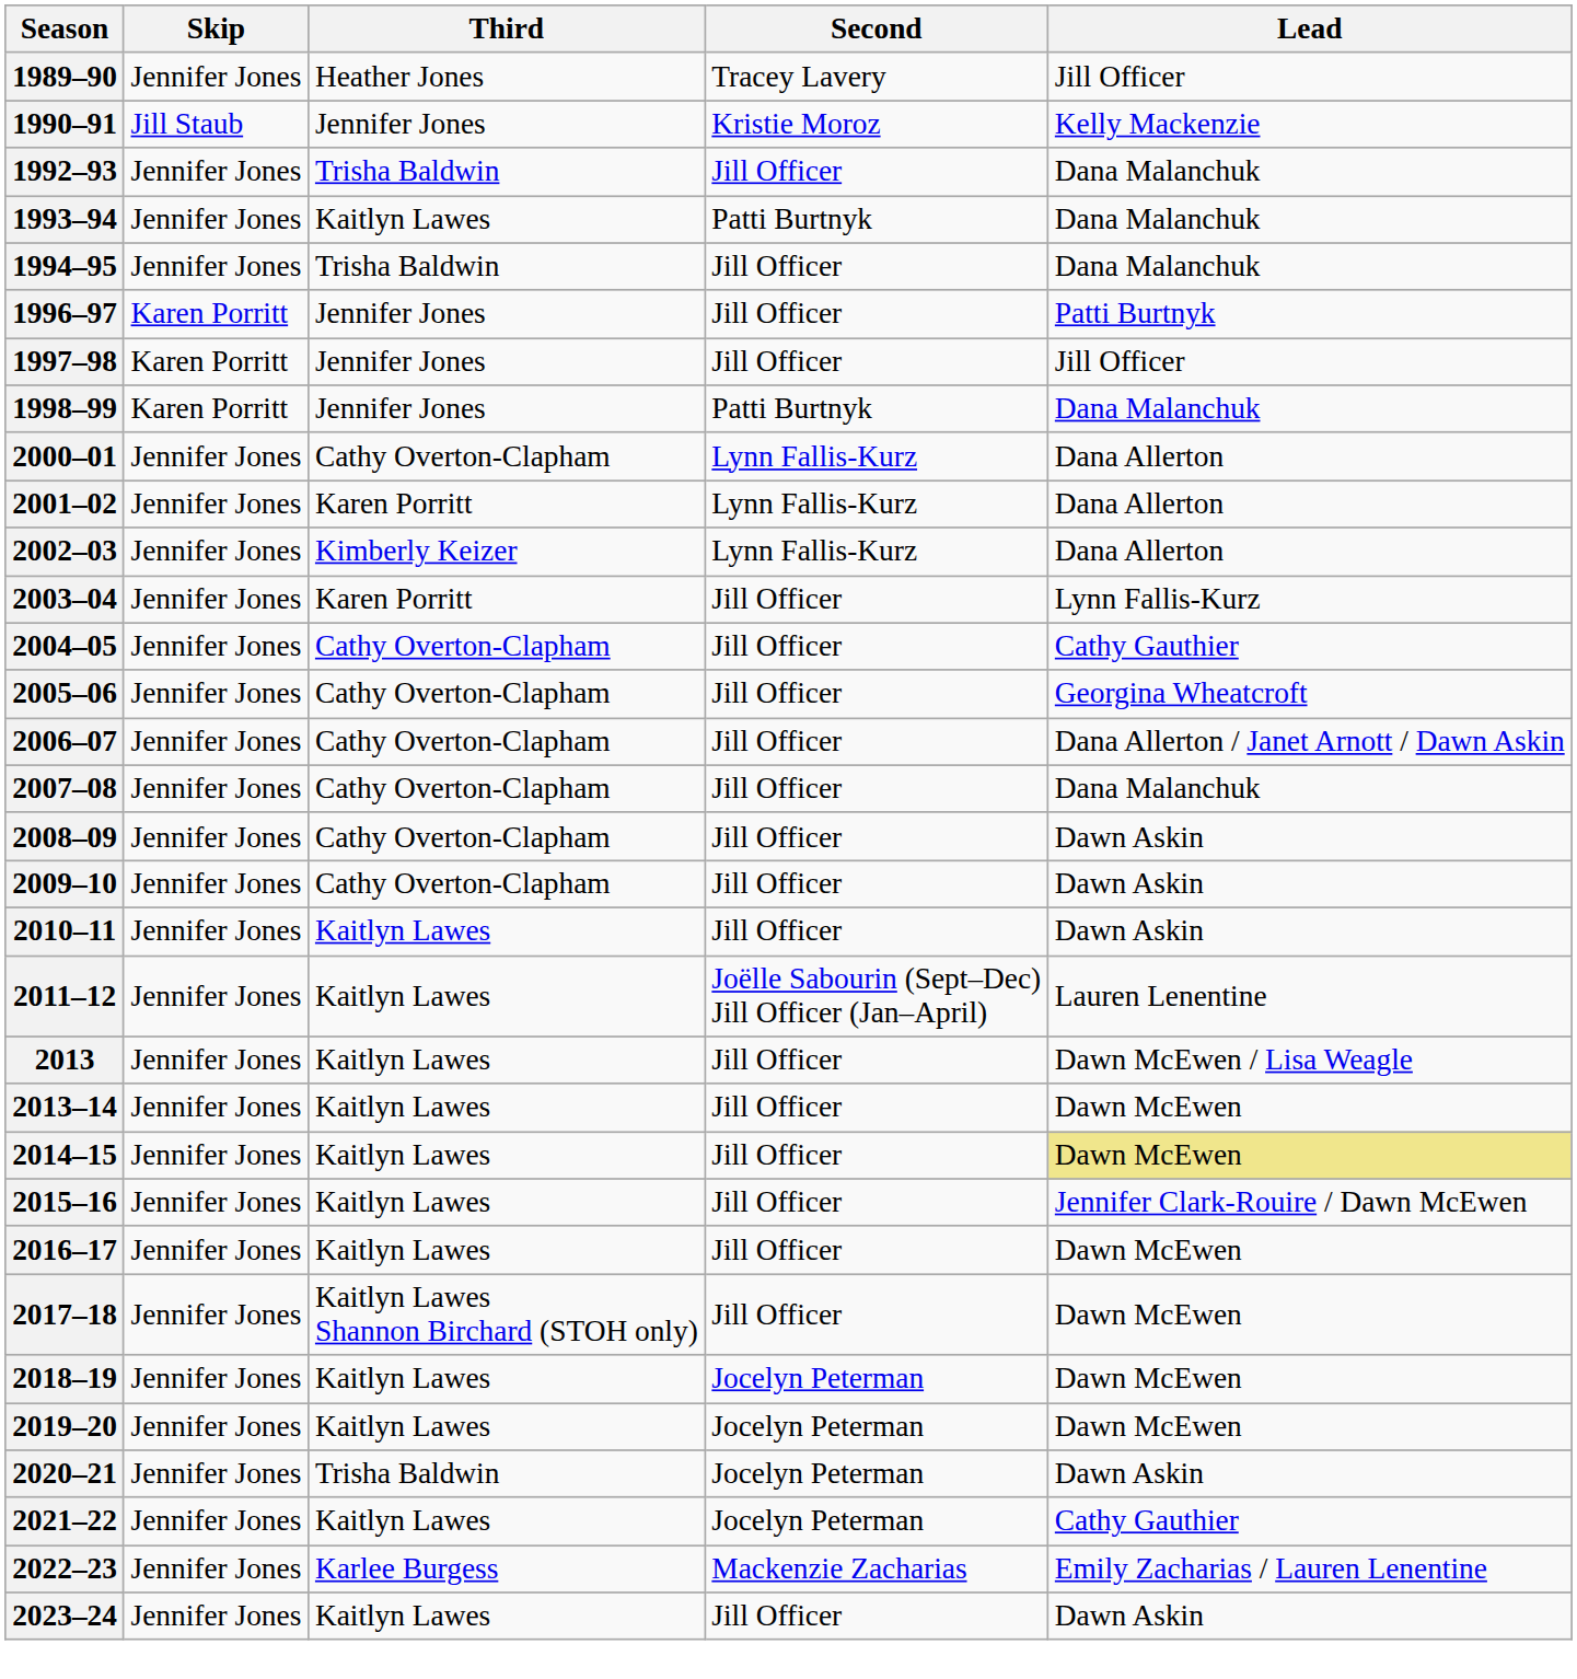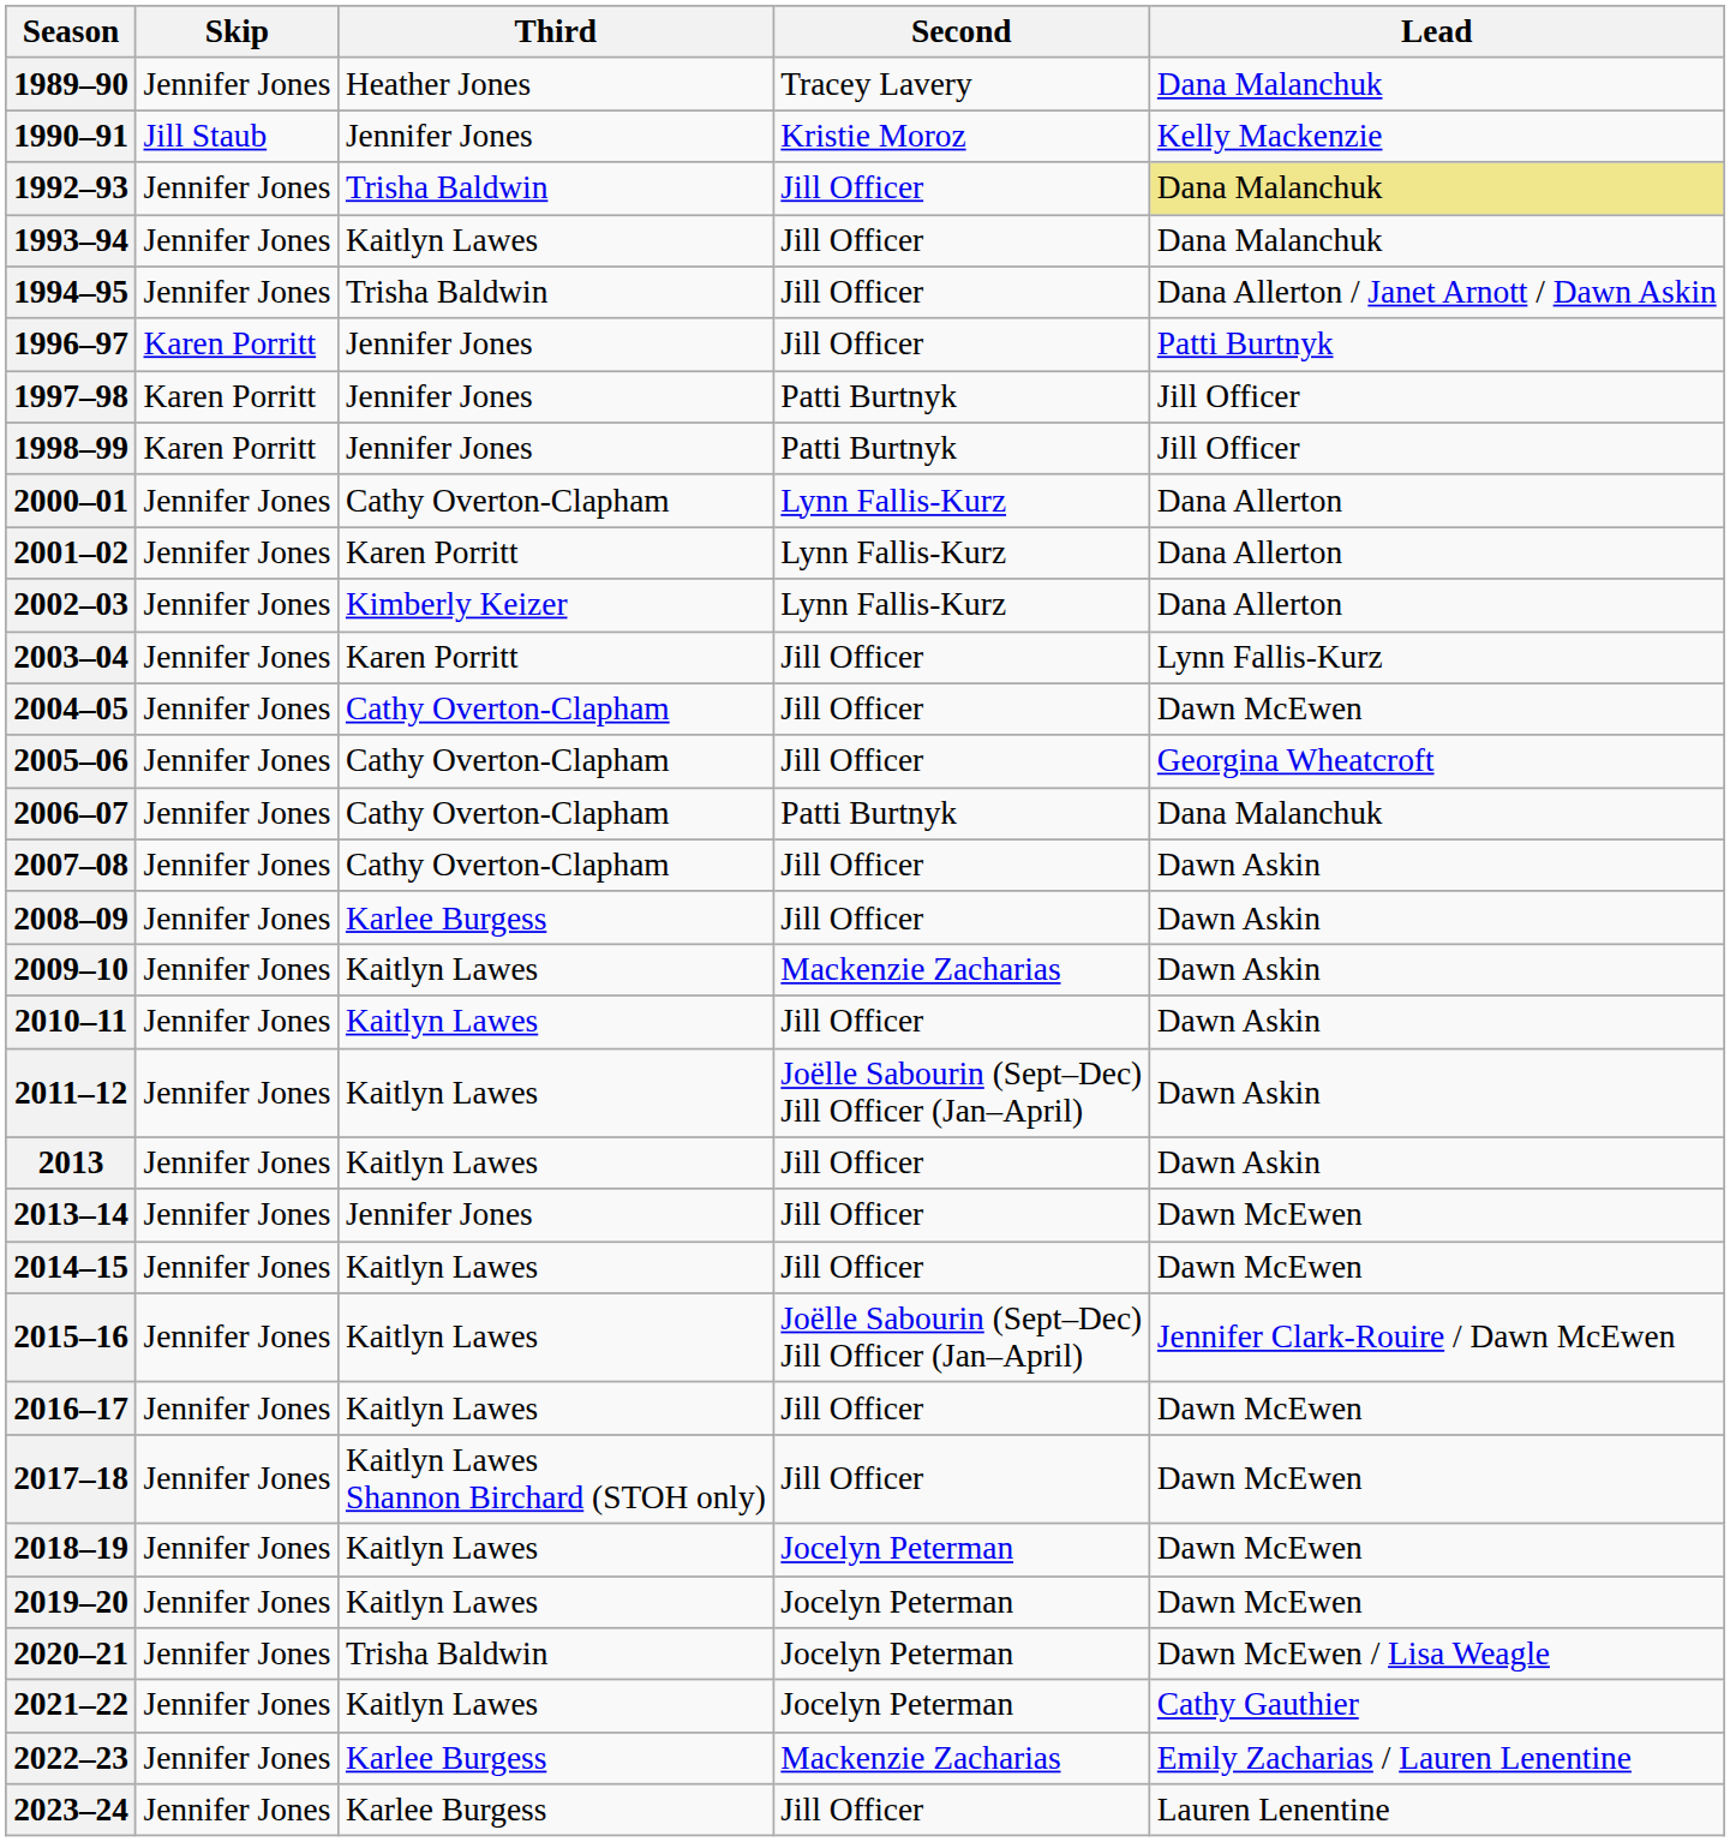 <table class="wikitable">
 <tr>
 <th scope="col">Season</th>
 <th scope="col">Skip</th>
 <th scope="col">Third</th>
 <th scope="col">Second</th>
 <th scope="col">Lead</th>
 </tr>
 <tr>
 <th scope="row">1989–90</th>
 <td>Jennifer Jones</td>
 <td>Heather Jones</td>
 <td>Tracey Lavery</td>
-<td>Jill Officer</td>
+<td><a href='#'>Dana Malanchuk</a></td>
 </tr>
 <tr>
 <th scope="row">1990–91</th>
 <td><a href='#'>Jill Staub</a></td>
 <td>Jennifer Jones</td>
 <td><a href='#'>Kristie Moroz</a></td>
 <td><a href='#'>Kelly Mackenzie</a></td>
 </tr>
 <tr>
 <th scope="row">1992–93</th>
 <td>Jennifer Jones</td>
 <td><a href='#'>Trisha Baldwin</a></td>
 <td><a href='#'>Jill Officer</a></td>
-<td>Dana Malanchuk</td>
+<td style="background: khaki;">Dana Malanchuk</td>
 </tr>
 <tr>
 <th scope="row">1993–94</th>
 <td>Jennifer Jones</td>
 <td>Kaitlyn Lawes</td>
-<td>Patti Burtnyk</td>
+<td>Jill Officer</td>
 <td>Dana Malanchuk</td>
 </tr>
 <tr>
 <th scope="row">1994–95 </th>
 <td>Jennifer Jones</td>
 <td>Trisha Baldwin</td>
 <td>Jill Officer</td>
-<td>Dana Malanchuk</td>
+<td>Dana Allerton / <a href='#'>Janet Arnott</a> / <a href='#'>Dawn Askin</a></td>
 </tr>
 <tr>
 <th scope="row">1996–97</th>
 <td><a href='#'>Karen Porritt</a></td>
 <td>Jennifer Jones</td>
 <td>Jill Officer</td>
 <td><a href='#'>Patti Burtnyk</a></td>
 </tr>
 <tr>
 <th scope="row">1997–98</th>
 <td>Karen Porritt</td>
 <td>Jennifer Jones</td>
-<td>Jill Officer</td>
+<td>Patti Burtnyk</td>
 <td>Jill Officer</td>
 </tr>
 <tr>
 <th scope="row">1998–99</th>
 <td>Karen Porritt</td>
 <td>Jennifer Jones</td>
 <td>Patti Burtnyk</td>
-<td><a href='#'>Dana Malanchuk</a></td>
+<td>Jill Officer</td>
 </tr>
 <tr>
 <th scope="row">2000–01</th>
 <td>Jennifer Jones</td>
 <td>Cathy Overton-Clapham</td>
 <td><a href='#'>Lynn Fallis-Kurz</a></td>
 <td>Dana Allerton</td>
 </tr>
 <tr>
 <th scope="row">2001–02</th>
 <td>Jennifer Jones</td>
 <td>Karen Porritt</td>
 <td>Lynn Fallis-Kurz</td>
 <td>Dana Allerton</td>
 </tr>
 <tr>
 <th scope="row">2002–03</th>
 <td>Jennifer Jones</td>
 <td><a href='#'>Kimberly Keizer</a></td>
 <td>Lynn Fallis-Kurz</td>
 <td>Dana Allerton</td>
 </tr>
 <tr>
 <th scope="row">2003–04</th>
 <td>Jennifer Jones</td>
 <td>Karen Porritt</td>
 <td>Jill Officer</td>
 <td>Lynn Fallis-Kurz</td>
 </tr>
 <tr>
 <th scope="row">2004–05</th>
 <td>Jennifer Jones</td>
 <td><a href='#'>Cathy Overton-Clapham</a></td>
 <td>Jill Officer</td>
-<td><a href='#'>Cathy Gauthier</a></td>
+<td>Dawn McEwen</td>
 </tr>
 <tr>
 <th scope="row">2005–06</th>
 <td>Jennifer Jones</td>
 <td>Cathy Overton-Clapham</td>
 <td>Jill Officer</td>
 <td><a href='#'>Georgina Wheatcroft</a></td>
 </tr>
 <tr>
 <th scope="row">2006–07</th>
 <td>Jennifer Jones</td>
 <td>Cathy Overton-Clapham</td>
-<td>Jill Officer</td>
-<td>Dana Allerton / <a href='#'>Janet Arnott</a> / <a href='#'>Dawn Askin</a></td>
+<td>Patti Burtnyk</td>
+<td>Dana Malanchuk</td>
 </tr>
 <tr>
 <th scope="row">2007–08</th>
 <td>Jennifer Jones</td>
 <td>Cathy Overton-Clapham</td>
 <td>Jill Officer</td>
-<td>Dana Malanchuk</td>
+<td>Dawn Askin</td>
 </tr>
 <tr>
 <th scope="row">2008–09</th>
 <td>Jennifer Jones</td>
-<td>Cathy Overton-Clapham</td>
+<td><a href='#'>Karlee Burgess</a></td>
 <td>Jill Officer</td>
 <td>Dawn Askin</td>
 </tr>
 <tr>
 <th scope="row">2009–10</th>
 <td>Jennifer Jones</td>
-<td>Cathy Overton-Clapham</td>
-<td>Jill Officer</td>
+<td>Kaitlyn Lawes</td>
+<td><a href='#'>Mackenzie Zacharias</a></td>
 <td>Dawn Askin</td>
 </tr>
 <tr>
 <th scope="row">2010–11</th>
 <td>Jennifer Jones</td>
 <td><a href='#'>Kaitlyn Lawes</a></td>
 <td>Jill Officer</td>
 <td>Dawn Askin</td>
 </tr>
 <tr>
 <th scope="row">2011–12</th>
 <td>Jennifer Jones</td>
 <td>Kaitlyn Lawes</td>
 <td><a href='#'>Joëlle Sabourin</a> (Sept–Dec) <br> Jill Officer (Jan–April)</td>
-<td>Lauren Lenentine</td>
+<td>Dawn Askin</td>
 </tr>
 <tr>
 <th scope="row">2013</th>
 <td>Jennifer Jones</td>
 <td>Kaitlyn Lawes</td>
 <td>Jill Officer</td>
-<td>Dawn McEwen / <a href='#'>Lisa Weagle</a></td>
+<td>Dawn Askin</td>
 </tr>
 <tr>
 <th scope="row">2013–14</th>
 <td>Jennifer Jones</td>
-<td>Kaitlyn Lawes</td>
+<td>Jennifer Jones</td>
 <td>Jill Officer</td>
 <td>Dawn McEwen</td>
 </tr>
 <tr>
 <th scope="row">2014–15</th>
 <td>Jennifer Jones</td>
 <td>Kaitlyn Lawes</td>
 <td>Jill Officer</td>
-<td style="background: khaki;">Dawn McEwen</td>
+<td>Dawn McEwen</td>
 </tr>
 <tr>
 <th scope="row">2015–16</th>
 <td>Jennifer Jones</td>
 <td>Kaitlyn Lawes</td>
-<td>Jill Officer</td>
+<td><a href='#'>Joëlle Sabourin</a> (Sept–Dec) <br> Jill Officer (Jan–April)</td>
 <td><a href='#'>Jennifer Clark-Rouire</a> / Dawn McEwen</td>
 </tr>
 <tr>
 <th scope="row">2016–17</th>
 <td>Jennifer Jones</td>
 <td>Kaitlyn Lawes</td>
 <td>Jill Officer</td>
 <td>Dawn McEwen</td>
 </tr>
 <tr>
 <th scope="row">2017–18</th>
 <td>Jennifer Jones</td>
 <td>Kaitlyn Lawes <br> <a href='#'>Shannon Birchard</a> (STOH only)</td>
 <td>Jill Officer</td>
 <td>Dawn McEwen</td>
 </tr>
 <tr>
 <th scope="row">2018–19</th>
 <td>Jennifer Jones</td>
 <td>Kaitlyn Lawes</td>
 <td><a href='#'>Jocelyn Peterman</a></td>
 <td>Dawn McEwen</td>
 </tr>
 <tr>
 <th scope="row">2019–20</th>
 <td>Jennifer Jones</td>
 <td>Kaitlyn Lawes</td>
 <td>Jocelyn Peterman</td>
 <td>Dawn McEwen</td>
 </tr>
 <tr>
 <th scope="row">2020–21</th>
 <td>Jennifer Jones</td>
 <td>Trisha Baldwin</td>
 <td>Jocelyn Peterman</td>
-<td>Dawn Askin</td>
+<td>Dawn McEwen / <a href='#'>Lisa Weagle</a></td>
 </tr>
 <tr>
 <th scope="row">2021–22</th>
 <td>Jennifer Jones</td>
 <td>Kaitlyn Lawes</td>
 <td>Jocelyn Peterman</td>
 <td><a href='#'>Cathy Gauthier</a></td>
 </tr>
 <tr>
 <th scope="row">2022–23</th>
 <td>Jennifer Jones</td>
 <td><a href='#'>Karlee Burgess</a></td>
 <td><a href='#'>Mackenzie Zacharias</a></td>
 <td><a href='#'>Emily Zacharias</a> / <a href='#'>Lauren Lenentine</a></td>
 </tr>
 <tr>
 <th scope="row">2023–24</th>
 <td>Jennifer Jones</td>
-<td>Kaitlyn Lawes</td>
+<td>Karlee Burgess</td>
 <td>Jill Officer</td>
-<td>Dawn Askin</td>
+<td>Lauren Lenentine</td>
 </tr>
 </table>
